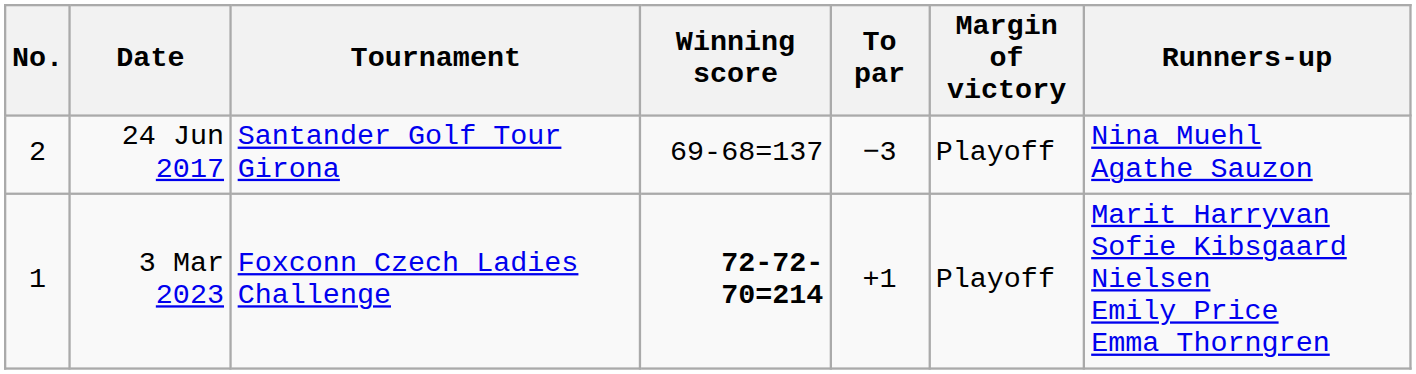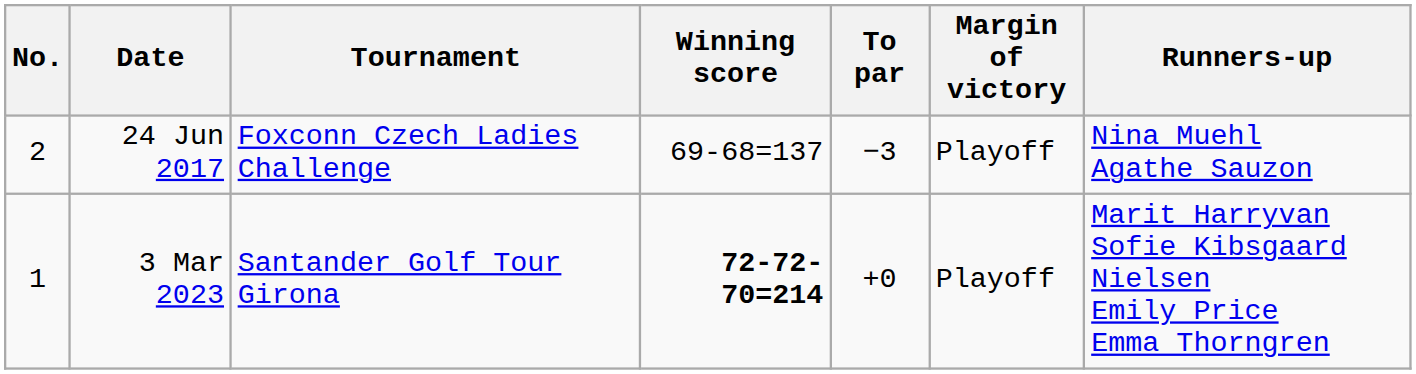 <table class="wikitable" style="font-size:95%;">
 <tr>
 <th>No.</th>
 <th>Date</th>
 <th>Tournament</th>
 <th>Winning<br>score</th>
 <th>To par</th>
 <th>Margin of<br>victory</th>
 <th>Runners-up</th>
 </tr>
 <tr>
 <td align=center>2</td>
 <td align=right>24 Jun <a href='#'>2017</a></td>
-<td><a href='#'>Santander Golf Tour Girona</a></td>
+<td><a href='#'>Foxconn Czech Ladies Challenge</a></td>
 <td align=right>69-68=137</td>
 <td align=center>−3</td>
 <td>Playoff</td>
 <td> <a href='#'>Nina Muehl</a><br> <a href='#'>Agathe Sauzon</a></td>
 </tr>
 <tr>
 <td align=center>1</td>
 <td align=right>3 Mar <a href='#'>2023</a></td>
-<td><a href='#'>Foxconn Czech Ladies Challenge</a></td>
+<td><a href='#'>Santander Golf Tour Girona</a></td>
 <td align=right><strong>72-72-70=214</strong></td>
-<td align=center>+1</td>
+<td align=center>+0</td>
 <td>Playoff</td>
 <td> <a href='#'>Marit Harryvan</a><br> <a href='#'>Sofie Kibsgaard Nielsen</a><br> <a href='#'>Emily Price</a><br> <a href='#'>Emma Thorngren</a></td>
 </tr>
 </table>
